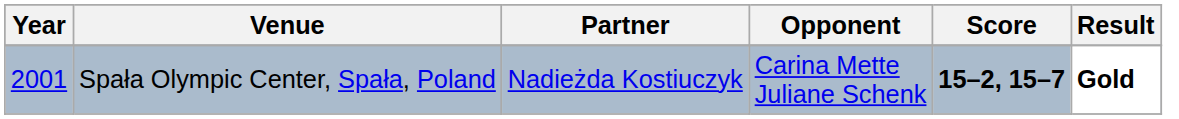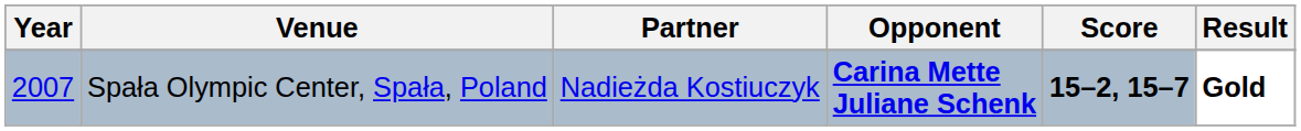 <table class="sortable wikitable" style="font-size: 90%;">
 <tr>
 <th>Year</th>
 <th>Venue</th>
 <th>Partner</th>
 <th>Opponent</th>
 <th>Score</th>
 <th>Result</th>
 </tr>
 <tr>
 </tr>
 <tr style="background:#AABBCC">
-<td align="center"><a href='#'>2001</a></td>
+<td align="center"><a href='#'>2007</a></td>
 <td align="left">Spała Olympic Center, <a href='#'>Spała</a>, <a href='#'>Poland</a></td>
 <td align="left"> <a href='#'>Nadieżda Kostiuczyk</a></td>
-<td align="left"> <a href='#'>Carina Mette</a><br> <a href='#'>Juliane Schenk</a></td>
+<td align="left"><strong> <a href='#'>Carina Mette</a><br> <a href='#'>Juliane Schenk</a></strong></td>
 <td align="left"><strong>15–2, 15–7</strong></td>
 <td style="text-align:left; background:white"> <strong>Gold</strong></td>
 </tr>
 </table>
